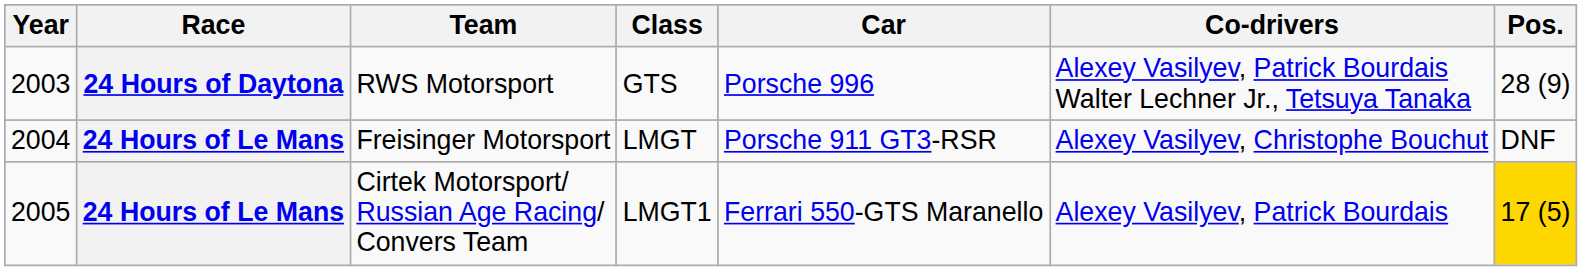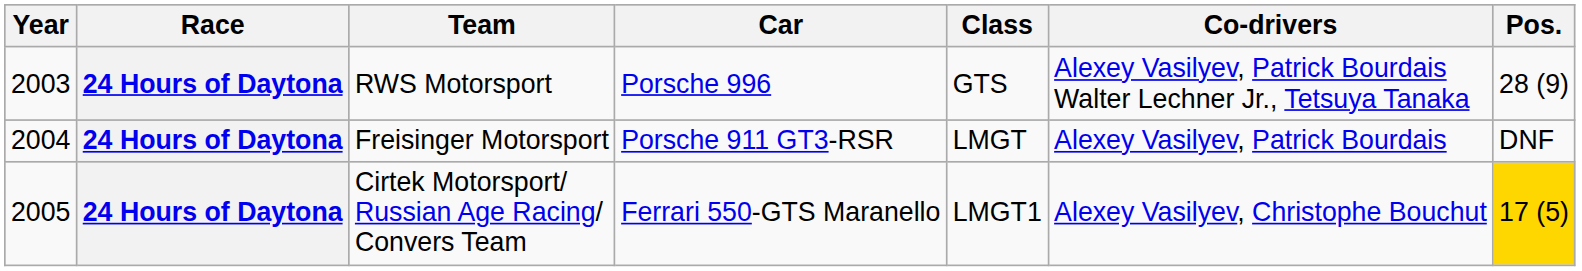 <table class="wikitable">
 <tr>
 <th>Year</th>
 <th>Race</th>
 <th>Team</th>
+<th>Car</th>
 <th>Class</th>
-<th>Car</th>
 <th>Co-drivers</th>
 <th>Pos.</th>
 </tr>
 <tr>
 <td>2003</td>
 <th><a href='#'>24 Hours of Daytona</a></th>
 <td>RWS Motorsport</td>
+<td><a href='#'>Porsche 996</a></td>
 <td>GTS</td>
-<td><a href='#'>Porsche 996</a></td>
 <td> <a href='#'>Alexey Vasilyev</a>,  <a href='#'>Patrick Bourdais</a><br> Walter Lechner Jr.,  <a href='#'>Tetsuya Tanaka</a></td>
 <td>28 (9)</td>
 </tr>
 <tr>
 <td>2004</td>
-<th><a href='#'>24 Hours of Le Mans</a></th>
+<th><a href='#'>24 Hours of Daytona</a></th>
 <td>Freisinger Motorsport</td>
+<td><a href='#'>Porsche 911 GT3</a>-RSR</td>
 <td>LMGT</td>
-<td><a href='#'>Porsche 911 GT3</a>-RSR</td>
-<td> <a href='#'>Alexey Vasilyev</a>,  <a href='#'>Christophe Bouchut</a></td>
+<td> <a href='#'>Alexey Vasilyev</a>,  <a href='#'>Patrick Bourdais</a></td>
 <td>DNF</td>
 </tr>
 <tr>
 <td>2005</td>
-<th><a href='#'>24 Hours of Le Mans</a></th>
+<th><a href='#'>24 Hours of Daytona</a></th>
 <td>Cirtek Motorsport/<br><a href='#'>Russian Age Racing</a>/<br>Convers Team</td>
+<td><a href='#'>Ferrari 550</a>-GTS Maranello</td>
 <td>LMGT1</td>
-<td><a href='#'>Ferrari 550</a>-GTS Maranello</td>
-<td> <a href='#'>Alexey Vasilyev</a>,  <a href='#'>Patrick Bourdais</a></td>
+<td> <a href='#'>Alexey Vasilyev</a>,  <a href='#'>Christophe Bouchut</a></td>
 <td style="background: gold;">17 (5)</td>
 </tr>
 </table>
